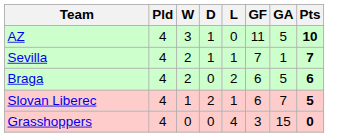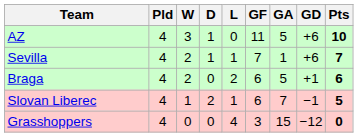 <table class="wikitable" style="text-align: center;">
 <tr>
 <th width=165>Team</th>
 <th width=20>Pld</th>
 <th width=20>W</th>
 <th width=20>D</th>
 <th width=20>L</th>
 <th width=20>GF</th>
 <th width=20>GA</th>
+<th width=20>GD</th>
 <th width=20>Pts</th>
 </tr>
 <tr bgcolor=#ccffcc>
 <td align=left> <a href='#'>AZ</a></td>
 <td>4</td>
 <td>3</td>
 <td>1</td>
 <td>0</td>
 <td>11</td>
 <td>5</td>
+<td>+6</td>
 <td><strong>10</strong></td>
 </tr>
 <tr bgcolor=#ccffcc>
 <td align=left> <a href='#'>Sevilla</a></td>
 <td>4</td>
 <td>2</td>
 <td>1</td>
 <td>1</td>
 <td>7</td>
 <td>1</td>
+<td>+6</td>
 <td><strong>7</strong></td>
 </tr>
 <tr bgcolor=#ccffcc>
 <td align=left> <a href='#'>Braga</a></td>
 <td>4</td>
 <td>2</td>
 <td>0</td>
 <td>2</td>
 <td>6</td>
 <td>5</td>
+<td>+1</td>
 <td><strong>6</strong></td>
 </tr>
 <tr bgcolor=#ffcccc>
 <td align=left> <a href='#'>Slovan Liberec</a></td>
 <td>4</td>
 <td>1</td>
 <td>2</td>
 <td>1</td>
 <td>6</td>
 <td>7</td>
+<td>−1</td>
 <td><strong>5</strong></td>
 </tr>
 <tr bgcolor=#ffcccc>
 <td align=left> <a href='#'>Grasshoppers</a></td>
 <td>4</td>
 <td>0</td>
 <td>0</td>
 <td>4</td>
 <td>3</td>
 <td>15</td>
+<td>−12</td>
 <td><strong>0</strong></td>
 </tr>
 </table>
